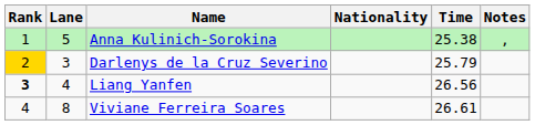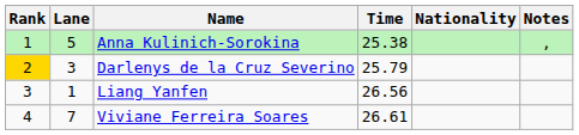 <table class="wikitable sortable" style="text-align:center">
 <tr>
 <th>Rank</th>
 <th>Lane</th>
 <th>Name</th>
+<th>Time</th>
 <th>Nationality</th>
-<th>Time</th>
 <th>Notes</th>
 </tr>
 <tr bgcolor=bbf3bb>
 <td>1</td>
 <td>5</td>
 <td align="left"><a href='#'>Anna Kulinich-Sorokina</a></td>
+<td>25.38</td>
 <td align="left"></td>
-<td>25.38</td>
 <td>, </td>
 </tr>
 <tr>
 <td style="background: gold;">2</td>
 <td>3</td>
 <td align="left"><a href='#'>Darlenys de la Cruz Severino</a></td>
+<td>25.79</td>
 <td align="left"></td>
-<td>25.79</td>
 <td></td>
 </tr>
 <tr>
-<td><strong>3</strong></td>
-<td>4</td>
+<td>3</td>
+<td>1</td>
 <td align="left"><a href='#'>Liang Yanfen</a></td>
+<td>26.56</td>
 <td align="left"></td>
-<td>26.56</td>
 <td></td>
 </tr>
 <tr>
 <td>4</td>
-<td>8</td>
+<td>7</td>
 <td align="left"><a href='#'>Viviane Ferreira Soares</a></td>
+<td>26.61</td>
 <td align="left"></td>
-<td>26.61</td>
 <td></td>
 </tr>
 </table>
